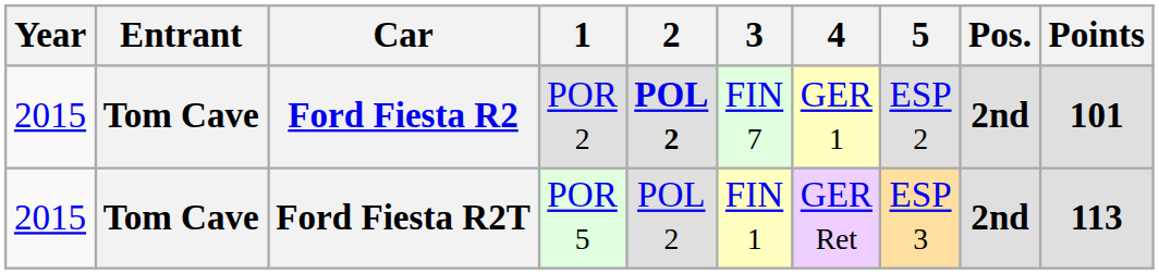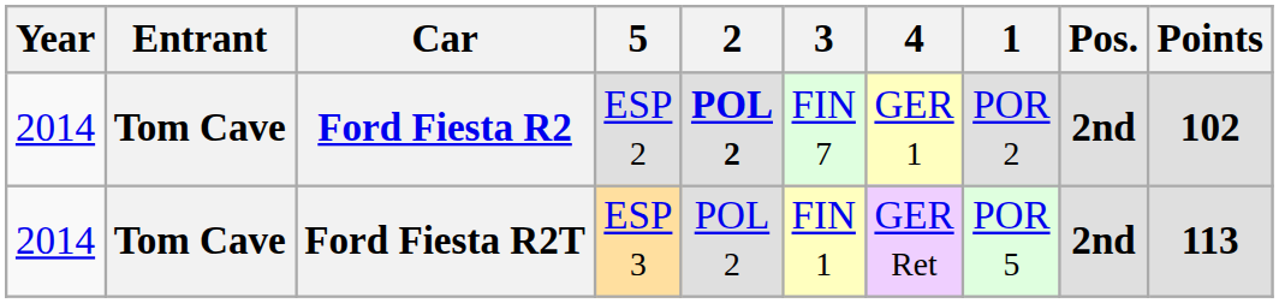 <table class="wikitable" style="text-align:center; font-size:90%;">
 <tr>
 <th>Year</th>
 <th>Entrant</th>
 <th>Car</th>
-<th>1</th>
+<th>5</th>
 <th>2</th>
 <th>3</th>
 <th>4</th>
-<th>5</th>
+<th>1</th>
 <th>Pos.</th>
 <th>Points</th>
 </tr>
 <tr>
-<td><a href='#'>2015</a></td>
+<td><a href='#'>2014</a></td>
 <th>Tom Cave</th>
 <th><a href='#'>Ford Fiesta R2</a></th>
-<td style="background:#dfdfdf;"><a href='#'>POR</a><br><small>2</small></td>
+<td style="background:#dfdfdf;"><a href='#'>ESP</a><br><small>2</small></td>
 <td style="background:#dfdfdf;"><strong><a href='#'>POL</a><br><small>2</small></strong></td>
 <td style="background:#dfffdf;"><a href='#'>FIN</a><br><small>7</small></td>
 <td style="background:#FFFFBF;"><a href='#'>GER</a><br><small>1</small></td>
-<td style="background:#dfdfdf;"><a href='#'>ESP</a><br><small>2</small></td>
+<td style="background:#dfdfdf;"><a href='#'>POR</a><br><small>2</small></td>
 <th style="background:#dfdfdf;">2nd</th>
-<th style="background:#dfdfdf;">101</th>
+<th style="background:#dfdfdf;">102</th>
 </tr>
 <tr>
-<td><a href='#'>2015</a></td>
+<td><a href='#'>2014</a></td>
 <th>Tom Cave</th>
 <th>Ford Fiesta R2T</th>
-<td style="background:#dfffdf;"><a href='#'>POR</a><br><small>5</small></td>
+<td style="background:#ffdf9f;"><a href='#'>ESP</a><br><small>3</small></td>
 <td style="background:#dfdfdf;"><a href='#'>POL</a><br><small>2</small></td>
 <td style="background:#FFFFBF;"><a href='#'>FIN</a><br><small>1</small></td>
 <td style="background:#EFCFFF;"><a href='#'>GER</a><br><small>Ret</small></td>
-<td style="background:#ffdf9f;"><a href='#'>ESP</a><br><small>3</small></td>
+<td style="background:#dfffdf;"><a href='#'>POR</a><br><small>5</small></td>
 <th style="background:#dfdfdf;">2nd</th>
 <th style="background:#dfdfdf;">113</th>
 </tr>
 </table>
